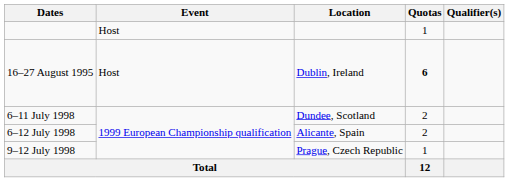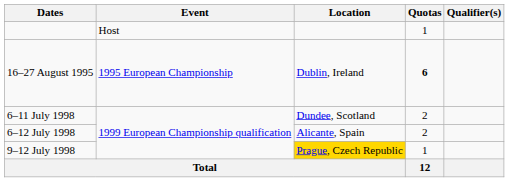 <table class="wikitable">
 <tr>
 <th>Dates</th>
 <th>Event</th>
 <th>Location</th>
 <th>Quotas</th>
 <th>Qualifier(s)</th>
 </tr>
 <tr>
 <td></td>
 <td>Host</td>
 <td></td>
 <td align=center>1</td>
 <td></td>
 </tr>
 <tr>
 <td>16–27 August 1995</td>
-<td>Host</td>
+<td><a href='#'>1995 European Championship</a></td>
 <td><a href='#'>Dublin</a>, Ireland</td>
 <td align=center><strong>6</strong></td>
 <td><br><br><br><br><br></td>
 </tr>
 <tr>
 <td>6–11 July 1998</td>
 <td rowspan=3><a href='#'>1999 European Championship qualification</a></td>
 <td><a href='#'>Dundee</a>, Scotland</td>
 <td align=center>2</td>
 <td><br></td>
 </tr>
 <tr>
 <td>6–12 July 1998</td>
 <td><a href='#'>Alicante</a>, Spain</td>
 <td align=center>2</td>
 <td><br></td>
 </tr>
 <tr>
 <td>9–12 July 1998</td>
-<td><a href='#'>Prague</a>, Czech Republic</td>
+<td style="background: gold;"><a href='#'>Prague</a>, Czech Republic</td>
 <td align=center>1</td>
 <td></td>
 </tr>
 <tr>
 <th colspan=3>Total</th>
 <th>12</th>
 <th></th>
 </tr>
 </table>
